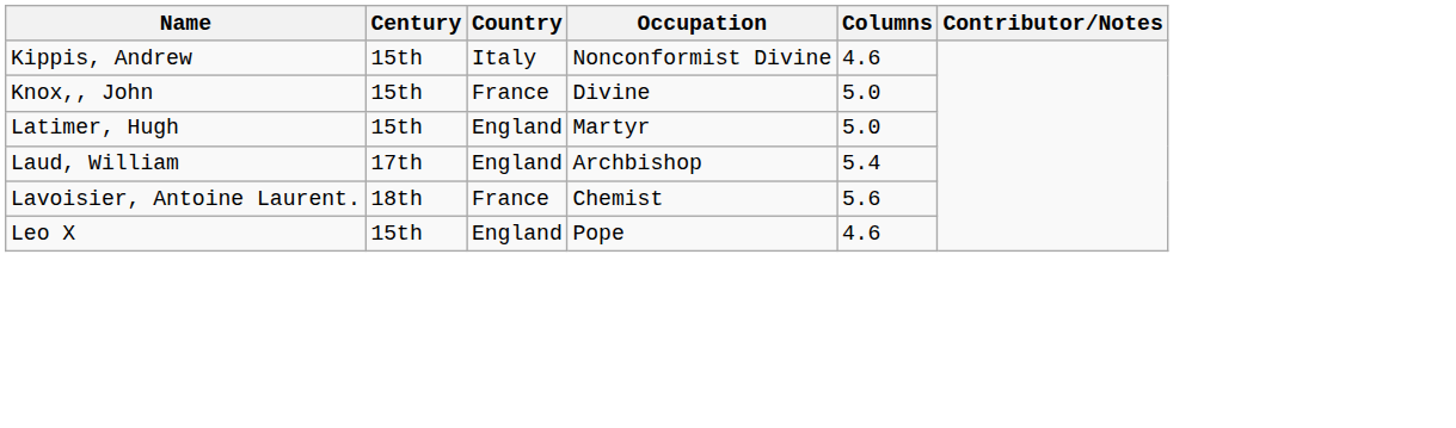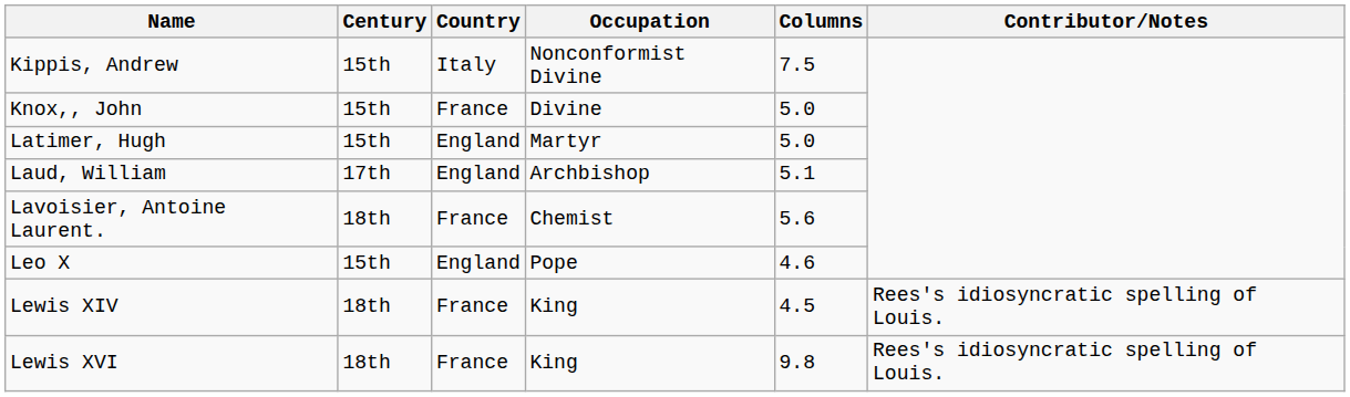 <table class="wikitable">
 <tr>
 <th>Name</th>
 <th>Century</th>
 <th>Country</th>
 <th>Occupation</th>
 <th>Columns</th>
 <th>Contributor/Notes</th>
 </tr>
 <tr>
 <td>Kippis, Andrew</td>
 <td>15th</td>
 <td>Italy</td>
 <td>Nonconformist Divine</td>
-<td>4.6</td>
+<td>7.5</td>
 </tr>
 <tr>
 <td>Knox,, John</td>
 <td>15th</td>
 <td>France</td>
 <td>Divine</td>
 <td>5.0</td>
 </tr>
 <tr>
 <td>Latimer, Hugh</td>
 <td>15th</td>
 <td>England</td>
 <td>Martyr</td>
 <td>5.0</td>
 </tr>
 <tr>
 <td>Laud, William</td>
 <td>17th</td>
 <td>England</td>
 <td>Archbishop</td>
-<td>5.4</td>
+<td>5.1</td>
 </tr>
 <tr>
 <td>Lavoisier, Antoine Laurent.</td>
 <td>18th</td>
 <td>France</td>
 <td>Chemist</td>
 <td>5.6</td>
 </tr>
 <tr>
 <td>Leo X</td>
 <td>15th</td>
 <td>England</td>
 <td>Pope</td>
 <td>4.6</td>
 </tr>
+<tr>
+<td>Lewis XIV</td>
+<td>18th</td>
+<td>France</td>
+<td>King</td>
+<td>4.5</td>
+<td>Rees's idiosyncratic spelling of Louis.</td>
+</tr>
+<tr>
+<td>Lewis XVI</td>
+<td>18th</td>
+<td>France</td>
+<td>King</td>
+<td>9.8</td>
+<td>Rees's idiosyncratic spelling of Louis.</td>
+</tr>
 </table>
